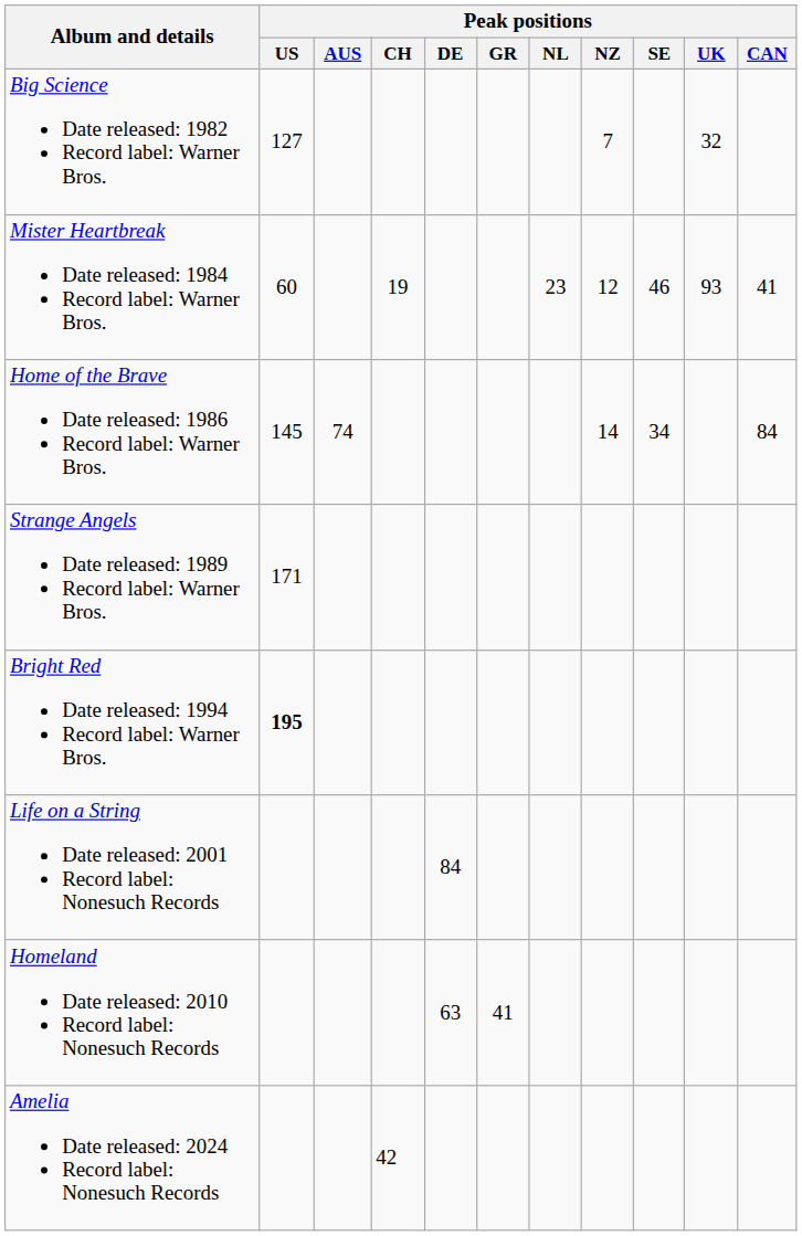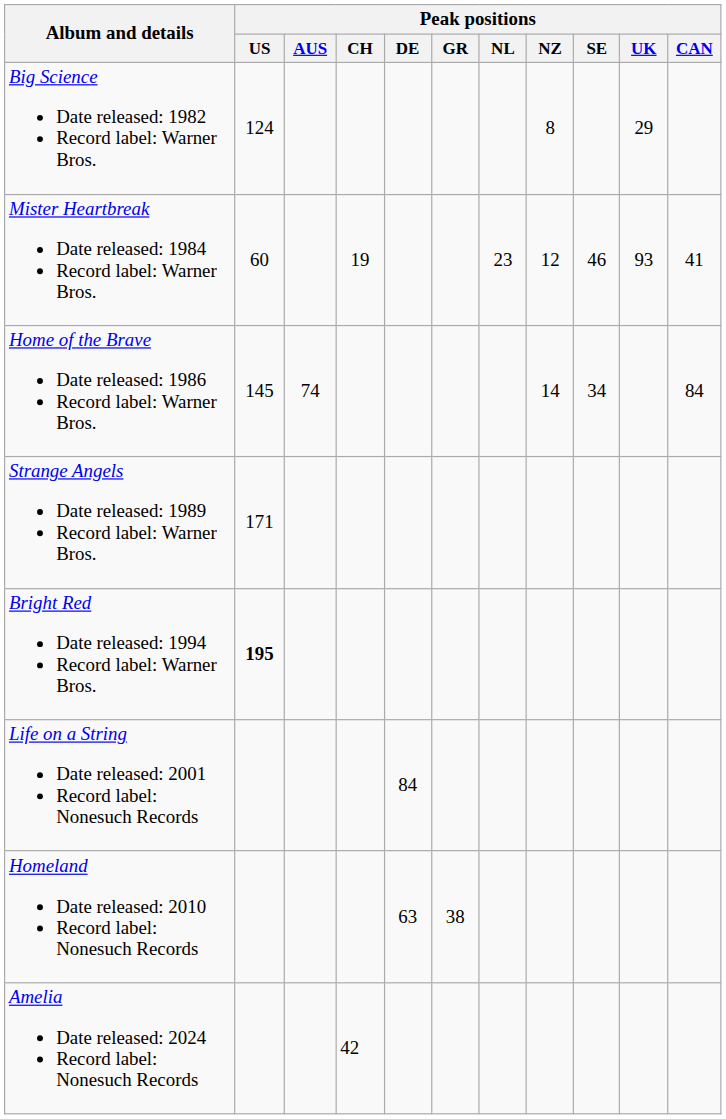 <table class="wikitable">
 <tr>
 <th rowspan="2" style="text-align:center; width:250px;">Album and details</th>
 <th colspan="10" style="text-align:center; width:30px;">Peak positions</th>
 </tr>
 <tr>
 <th scope="col" style="width:3em;font-size:90%;">US</th>
 <th scope="col" style="width:3em;font-size:90%;"><a href='#'>AUS</a></th>
 <th scope="col" style="width:3em;font-size:90%;">CH</th>
 <th scope="col" style="width:3em;font-size:90%;">DE</th>
 <th scope="col" style="width:3em;font-size:90%;">GR</th>
 <th scope="col" style="width:3em;font-size:90%;">NL</th>
 <th scope="col" style="width:3em;font-size:90%;">NZ</th>
 <th scope="col" style="width:3em;font-size:90%;">SE</th>
 <th scope="col" style="width:3em;font-size:90%;"><a href='#'>UK</a></th>
 <th scope="col" style="width:3em;font-size:90%;"><a href='#'>CAN</a></th>
 </tr>
 <tr>
 <td><em><a href='#'>Big Science</a></em><br><ul><li>Date released: 1982</li><li>Record label: Warner Bros.</li></ul></td>
-<td style="text-align:center;">127</td>
+<td style="text-align:center;">124</td>
 <td style="text-align:center;"></td>
 <td style="text-align:center;"></td>
 <td style="text-align:center;"></td>
 <td style="text-align:center;"></td>
 <td style="text-align:center;"></td>
-<td style="text-align:center;">7</td>
+<td style="text-align:center;">8</td>
 <td style="text-align:center;"></td>
-<td style="text-align:center;">32</td>
+<td style="text-align:center;">29</td>
 <td style="text-align:center;"></td>
 </tr>
 <tr>
 <td><em><a href='#'>Mister Heartbreak</a></em><br><ul><li>Date released: 1984</li><li>Record label: Warner Bros.</li></ul></td>
 <td style="text-align:center;">60</td>
 <td style="text-align:center;"></td>
 <td style="text-align:center;">19</td>
 <td style="text-align:center;"></td>
 <td style="text-align:center;"></td>
 <td style="text-align:center;">23</td>
 <td style="text-align:center;">12</td>
 <td style="text-align:center;">46</td>
 <td style="text-align:center;">93</td>
 <td style="text-align:center;">41</td>
 </tr>
 <tr>
 <td><em><a href='#'>Home of the Brave</a></em><br><ul><li>Date released: 1986</li><li>Record label: Warner Bros.</li></ul></td>
 <td style="text-align:center;">145</td>
 <td style="text-align:center;">74</td>
 <td style="text-align:center;"></td>
 <td style="text-align:center;"></td>
 <td style="text-align:center;"></td>
 <td style="text-align:center;"></td>
 <td style="text-align:center;">14</td>
 <td style="text-align:center;">34</td>
 <td style="text-align:center;"></td>
 <td style="text-align:center;">84</td>
 </tr>
 <tr>
 <td><em><a href='#'>Strange Angels</a></em><br><ul><li>Date released: 1989</li><li>Record label: Warner Bros.</li></ul></td>
 <td style="text-align:center;">171</td>
 <td style="text-align:center;"></td>
 <td style="text-align:center;"></td>
 <td style="text-align:center;"></td>
 <td style="text-align:center;"></td>
 <td style="text-align:center;"></td>
 <td style="text-align:center;"></td>
 <td style="text-align:center;"></td>
 <td style="text-align:center;"></td>
 <td style="text-align:center;"></td>
 </tr>
 <tr>
 <td><em><a href='#'>Bright Red</a></em><br><ul><li>Date released: 1994</li><li>Record label: Warner Bros.</li></ul></td>
 <td style="text-align:center;"><strong>195</strong></td>
 <td style="text-align:center;"></td>
 <td style="text-align:center;"></td>
 <td style="text-align:center;"></td>
 <td style="text-align:center;"></td>
 <td style="text-align:center;"></td>
 <td style="text-align:center;"></td>
 <td style="text-align:center;"></td>
 <td style="text-align:center;"></td>
 </tr>
 <tr>
 <td><em><a href='#'>Life on a String</a></em><br><ul><li>Date released: 2001</li><li>Record label: Nonesuch Records</li></ul></td>
 <td style="text-align:center;"></td>
 <td style="text-align:center;"></td>
 <td style="text-align:center;"></td>
 <td style="text-align:center;">84</td>
 <td style="text-align:center;"></td>
 <td style="text-align:center;"></td>
 <td style="text-align:center;"></td>
 <td style="text-align:center;"></td>
 <td style="text-align:center;"></td>
 <td style="text-align:center;"></td>
 </tr>
 <tr>
 <td><em><a href='#'>Homeland</a></em><br><ul><li>Date released: 2010</li><li>Record label: Nonesuch Records</li></ul></td>
 <td style="text-align:center;"></td>
 <td style="text-align:center;"></td>
 <td style="text-align:center;"></td>
 <td style="text-align:center;">63</td>
-<td style="text-align:center;">41</td>
+<td style="text-align:center;">38</td>
 <td style="text-align:center;"></td>
 <td style="text-align:center;"></td>
 <td style="text-align:center;"></td>
 <td style="text-align:center;"></td>
 <td style="text-align:center;"></td>
 </tr>
 <tr>
 <td><em><a href='#'>Amelia</a></em><br><ul><li>Date released: 2024</li><li>Record label: Nonesuch Records</li></ul></td>
 <td></td>
 <td></td>
 <td>42</td>
 <td></td>
 <td></td>
 <td></td>
 <td></td>
 <td></td>
 <td></td>
 <td></td>
 </tr>
 </table>
